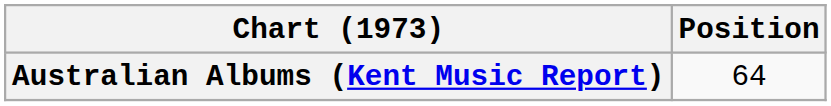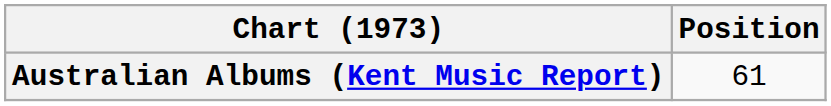 <table class="wikitable plainrowheaders">
 <tr>
 <th>Chart (1973)</th>
 <th>Position</th>
 </tr>
 <tr>
 <th scope="row">Australian Albums (<a href='#'>Kent Music Report</a>)</th>
-<td align="center">64</td>
+<td align="center">61</td>
 </tr>
 </table>
